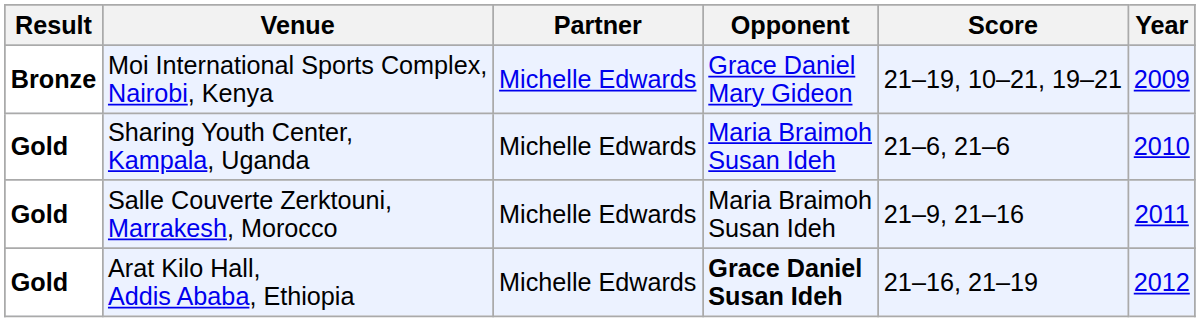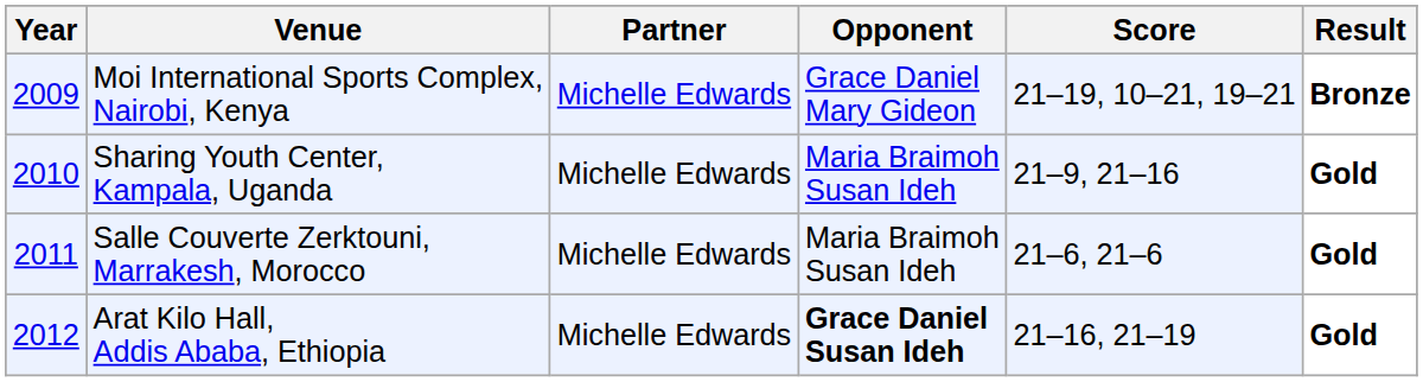 <table class="sortable wikitable" style="font-size: 90%;">
 <tr>
-<th>Result</th>
+<th>Year</th>
 <th>Venue</th>
 <th>Partner</th>
 <th>Opponent</th>
 <th>Score</th>
-<th>Year</th>
+<th>Result</th>
 </tr>
 <tr style="background:#ECF2FF">
-<td style="text-align:left; background:white"> <strong>Bronze</strong></td>
+<td align="center"><a href='#'>2009</a></td>
 <td align="left">Moi International Sports Complex,<br><a href='#'>Nairobi</a>, Kenya</td>
 <td align="left"> <a href='#'>Michelle Edwards</a></td>
 <td align="left"> <a href='#'>Grace Daniel</a><br> <a href='#'>Mary Gideon</a></td>
 <td align="left">21–19, 10–21, 19–21</td>
-<td align="center"><a href='#'>2009</a></td>
+<td style="text-align:left; background:white"> <strong>Bronze</strong></td>
 </tr>
 <tr style="background:#ECF2FF">
-<td style="text-align:left; background:white"> <strong>Gold</strong></td>
+<td align="center"><a href='#'>2010</a></td>
 <td align="left">Sharing Youth Center,<br><a href='#'>Kampala</a>, Uganda</td>
 <td align="left"> Michelle Edwards</td>
 <td align="left"> <a href='#'>Maria Braimoh</a><br> <a href='#'>Susan Ideh</a></td>
-<td align="left">21–6, 21–6</td>
-<td align="center"><a href='#'>2010</a></td>
+<td align="left">21–9, 21–16</td>
+<td style="text-align:left; background:white"> <strong>Gold</strong></td>
 </tr>
 <tr style="background:#ECF2FF">
-<td style="text-align:left; background:white"> <strong>Gold</strong></td>
+<td align="center"><a href='#'>2011</a></td>
 <td align="left">Salle Couverte Zerktouni,<br><a href='#'>Marrakesh</a>, Morocco</td>
 <td align="left"> Michelle Edwards</td>
 <td align="left"> Maria Braimoh<br> Susan Ideh</td>
-<td align="left">21–9, 21–16</td>
-<td align="center"><a href='#'>2011</a></td>
+<td align="left">21–6, 21–6</td>
+<td style="text-align:left; background:white"> <strong>Gold</strong></td>
 </tr>
 <tr style="background:#ECF2FF">
-<td style="text-align:left; background:white"> <strong>Gold</strong></td>
+<td align="center"><a href='#'>2012</a></td>
 <td align="left">Arat Kilo Hall,<br><a href='#'>Addis Ababa</a>, Ethiopia</td>
 <td align="left"> Michelle Edwards</td>
 <td align="left"><strong> Grace Daniel<br> Susan Ideh</strong></td>
 <td align="left">21–16, 21–19</td>
-<td align="center"><a href='#'>2012</a></td>
+<td style="text-align:left; background:white"> <strong>Gold</strong></td>
 </tr>
 </table>
